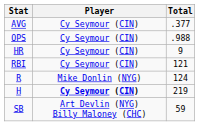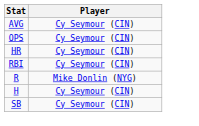 <table class="wikitable" style="text-align:center;">
 <tr>
 <th style="width:15%;">Stat</th>
 <th>Player</th>
-<th style="width:15%;">Total</th>
 </tr>
 <tr>
 <td><a href='#'>AVG</a></td>
 <td><a href='#'>Cy Seymour</a> (<a href='#'>CIN</a>)</td>
-<td>.377</td>
 </tr>
 <tr>
 <td><a href='#'>OPS</a></td>
 <td><a href='#'>Cy Seymour</a> (<a href='#'>CIN</a>)</td>
-<td>.988</td>
 </tr>
 <tr>
 <td><a href='#'>HR</a></td>
 <td><a href='#'>Cy Seymour</a> (<a href='#'>CIN</a>)</td>
-<td>9</td>
 </tr>
 <tr>
 <td><a href='#'>RBI</a></td>
 <td><a href='#'>Cy Seymour</a> (<a href='#'>CIN</a>)</td>
-<td>121</td>
 </tr>
 <tr>
 <td><a href='#'>R</a></td>
 <td><a href='#'>Mike Donlin</a> (<a href='#'>NYG</a>)</td>
-<td>124</td>
 </tr>
 <tr>
 <td><a href='#'>H</a></td>
-<td><strong><a href='#'>Cy Seymour</a> (<a href='#'>CIN</a>)</strong></td>
-<td>219</td>
+<td><a href='#'>Cy Seymour</a> (<a href='#'>CIN</a>)</td>
 </tr>
 <tr>
 <td><a href='#'>SB</a></td>
-<td><a href='#'>Art Devlin</a> (<a href='#'>NYG</a>)<br><a href='#'>Billy Maloney</a> (<a href='#'>CHC</a>)</td>
-<td>59</td>
+<td><a href='#'>Cy Seymour</a> (<a href='#'>CIN</a>)</td>
 </tr>
 </table>
